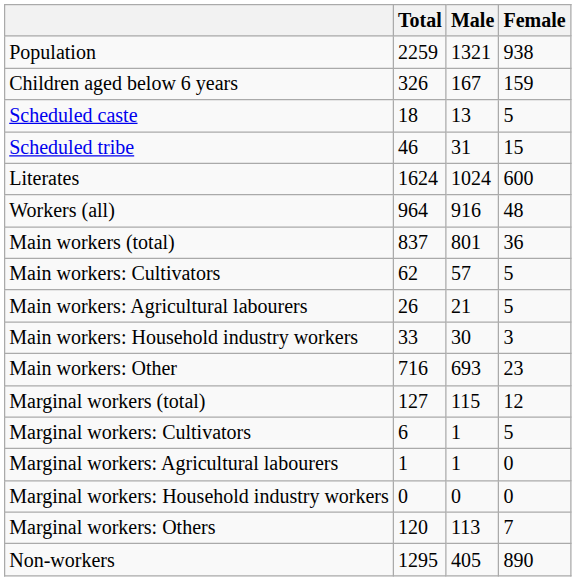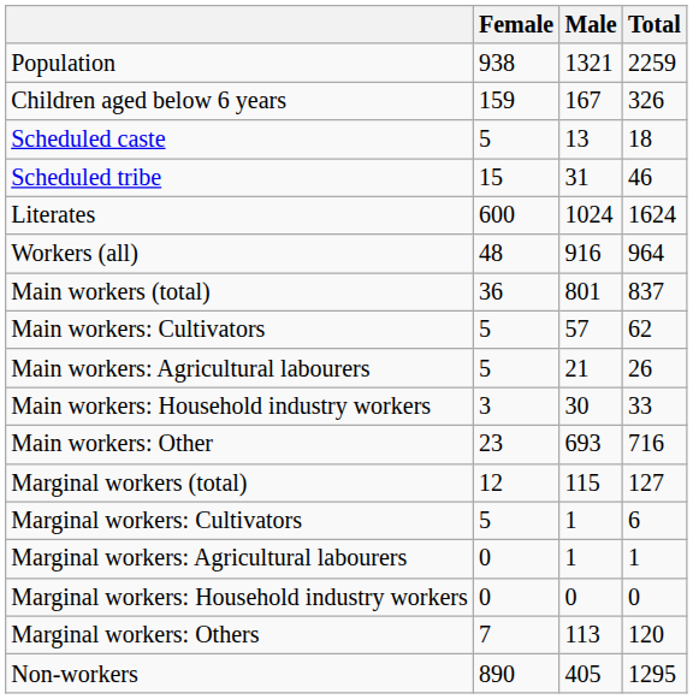 <table class="wikitable sortable">
 <tr>
 <th></th>
+<th>Female</th>
+<th>Male</th>
 <th>Total</th>
-<th>Male</th>
-<th>Female</th>
 </tr>
 <tr>
 <td>Population</td>
+<td>938</td>
+<td>1321</td>
 <td>2259</td>
-<td>1321</td>
-<td>938</td>
 </tr>
 <tr>
 <td>Children aged below 6 years</td>
+<td>159</td>
+<td>167</td>
 <td>326</td>
-<td>167</td>
-<td>159</td>
 </tr>
 <tr>
 <td><a href='#'>Scheduled caste</a></td>
+<td>5</td>
+<td>13</td>
 <td>18</td>
-<td>13</td>
-<td>5</td>
 </tr>
 <tr>
 <td><a href='#'>Scheduled tribe</a></td>
+<td>15</td>
+<td>31</td>
 <td>46</td>
-<td>31</td>
-<td>15</td>
 </tr>
 <tr>
 <td>Literates</td>
+<td>600</td>
+<td>1024</td>
 <td>1624</td>
-<td>1024</td>
-<td>600</td>
 </tr>
 <tr>
 <td>Workers (all)</td>
+<td>48</td>
+<td>916</td>
 <td>964</td>
-<td>916</td>
-<td>48</td>
 </tr>
 <tr>
 <td>Main workers (total)</td>
+<td>36</td>
+<td>801</td>
 <td>837</td>
-<td>801</td>
-<td>36</td>
 </tr>
 <tr>
 <td>Main workers: Cultivators</td>
+<td>5</td>
+<td>57</td>
 <td>62</td>
-<td>57</td>
-<td>5</td>
 </tr>
 <tr>
 <td>Main workers: Agricultural labourers</td>
+<td>5</td>
+<td>21</td>
 <td>26</td>
-<td>21</td>
-<td>5</td>
 </tr>
 <tr>
 <td>Main workers: Household industry workers</td>
+<td>3</td>
+<td>30</td>
 <td>33</td>
-<td>30</td>
-<td>3</td>
 </tr>
 <tr>
 <td>Main workers: Other</td>
+<td>23</td>
+<td>693</td>
 <td>716</td>
-<td>693</td>
-<td>23</td>
 </tr>
 <tr>
 <td>Marginal workers (total)</td>
+<td>12</td>
+<td>115</td>
 <td>127</td>
-<td>115</td>
-<td>12</td>
 </tr>
 <tr>
 <td>Marginal workers: Cultivators</td>
+<td>5</td>
+<td>1</td>
 <td>6</td>
-<td>1</td>
-<td>5</td>
 </tr>
 <tr>
 <td>Marginal workers: Agricultural labourers</td>
+<td>0</td>
 <td>1</td>
 <td>1</td>
-<td>0</td>
 </tr>
 <tr>
 <td>Marginal workers: Household industry workers</td>
 <td>0</td>
 <td>0</td>
 <td>0</td>
 </tr>
 <tr>
 <td>Marginal workers: Others</td>
+<td>7</td>
+<td>113</td>
 <td>120</td>
-<td>113</td>
-<td>7</td>
 </tr>
 <tr>
 <td>Non-workers</td>
+<td>890</td>
+<td>405</td>
 <td>1295</td>
-<td>405</td>
-<td>890</td>
 </tr>
 </table>
